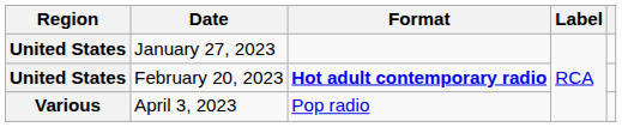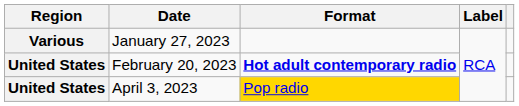 <table class="wikitable plainrowheaders">
 <tr>
 <th scope="col">Region</th>
 <th scope="col">Date</th>
 <th scope="col">Format</th>
 <th scope="col">Label</th>
 <th scope="col"></th>
 </tr>
 <tr>
-<th scope="row">United States</th>
+<th scope="row">Various</th>
 <td>January 27, 2023</td>
 <td></td>
 <td rowspan="3"><a href='#'>RCA</a></td>
 <td></td>
 </tr>
 <tr>
 <th scope="row">United States</th>
 <td>February 20, 2023</td>
 <td><strong><a href='#'>Hot adult contemporary radio</a></strong></td>
 <td></td>
 </tr>
 <tr>
-<th scope="row">Various</th>
+<th scope="row">United States</th>
 <td>April 3, 2023</td>
-<td><a href='#'>Pop radio</a></td>
+<td style="background: gold;"><a href='#'>Pop radio</a></td>
 <td></td>
 </tr>
 </table>
